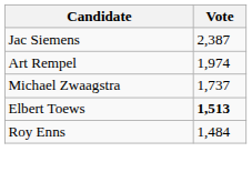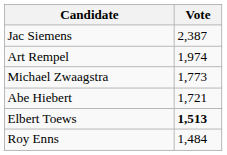 <table class="wikitable">
 <tr>
 <th bgcolor="#DDDDFF" width="200px">Candidate</th>
 <th bgcolor="#DDDDFF" width="50px">Vote</th>
 </tr>
 <tr>
 <td>Jac Siemens</td>
 <td>2,387</td>
 </tr>
 <tr>
 <td>Art Rempel</td>
 <td>1,974</td>
 </tr>
 <tr>
 <td>Michael Zwaagstra</td>
-<td>1,737</td>
+<td>1,773</td>
+</tr>
+<tr>
+<td>Abe Hiebert</td>
+<td>1,721</td>
 </tr>
 <tr>
 <td>Elbert Toews</td>
 <td><strong>1,513</strong></td>
 </tr>
 <tr>
 <td>Roy Enns</td>
 <td>1,484</td>
 </tr>
 </table>
